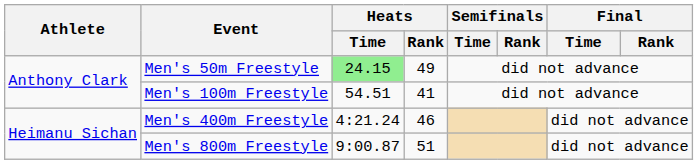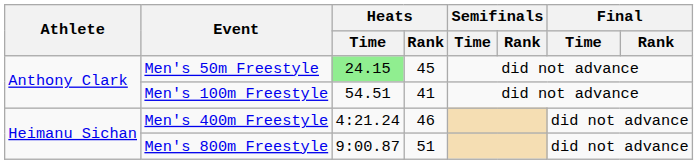 <table class=wikitable style="font-size:90%">
 <tr>
 <th rowspan="2">Athlete</th>
 <th rowspan="2">Event</th>
 <th colspan="2">Heats</th>
 <th colspan="2">Semifinals</th>
 <th colspan="2">Final</th>
 </tr>
 <tr>
 <th>Time</th>
 <th>Rank</th>
 <th>Time</th>
 <th>Rank</th>
 <th>Time</th>
 <th>Rank</th>
 </tr>
 <tr>
 <td rowspan="2"><a href='#'>Anthony Clark</a></td>
 <td><a href='#'>Men's 50m Freestyle</a></td>
 <td align=center style="background: lightgreen;">24.15</td>
-<td align=center>49</td>
+<td align=center>45</td>
 <td align=center colspan=4>did not advance</td>
 </tr>
 <tr>
 <td><a href='#'>Men's 100m Freestyle</a></td>
 <td align=center>54.51</td>
 <td align=center>41</td>
 <td align=center colspan=4>did not advance</td>
 </tr>
 <tr>
 <td rowspan="2"><a href='#'>Heimanu Sichan</a></td>
 <td><a href='#'>Men's 400m Freestyle</a></td>
 <td align=center>4:21.24</td>
 <td align=center>46</td>
 <td colspan= 2 bgcolor="wheat"></td>
 <td align=center colspan=2>did not advance</td>
 </tr>
 <tr>
 <td><a href='#'>Men's 800m Freestyle</a></td>
 <td align=center>9:00.87</td>
 <td align=center>51</td>
 <td colspan= 2 bgcolor="wheat"></td>
 <td align=center colspan=2>did not advance</td>
 </tr>
 </table>
